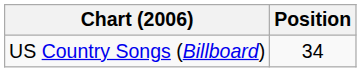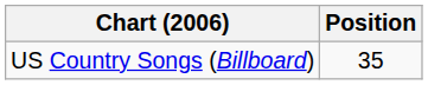 <table class="wikitable">
 <tr>
 <th scope="col">Chart (2006)</th>
 <th scope="col">Position</th>
 </tr>
 <tr>
 <td>US <a href='#'>Country Songs</a> (<em><a href='#'>Billboard</a></em>)</td>
-<td align="center">34</td>
+<td align="center">35</td>
 </tr>
 </table>
